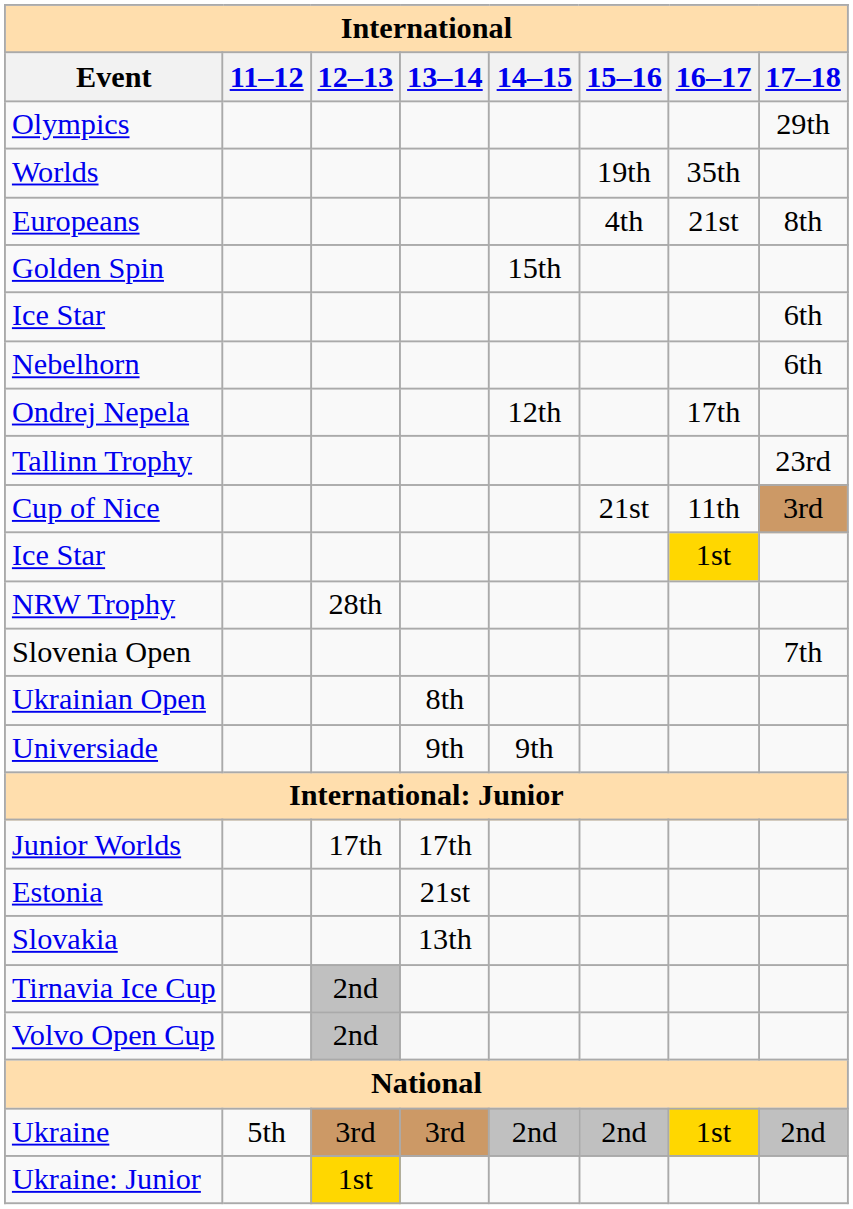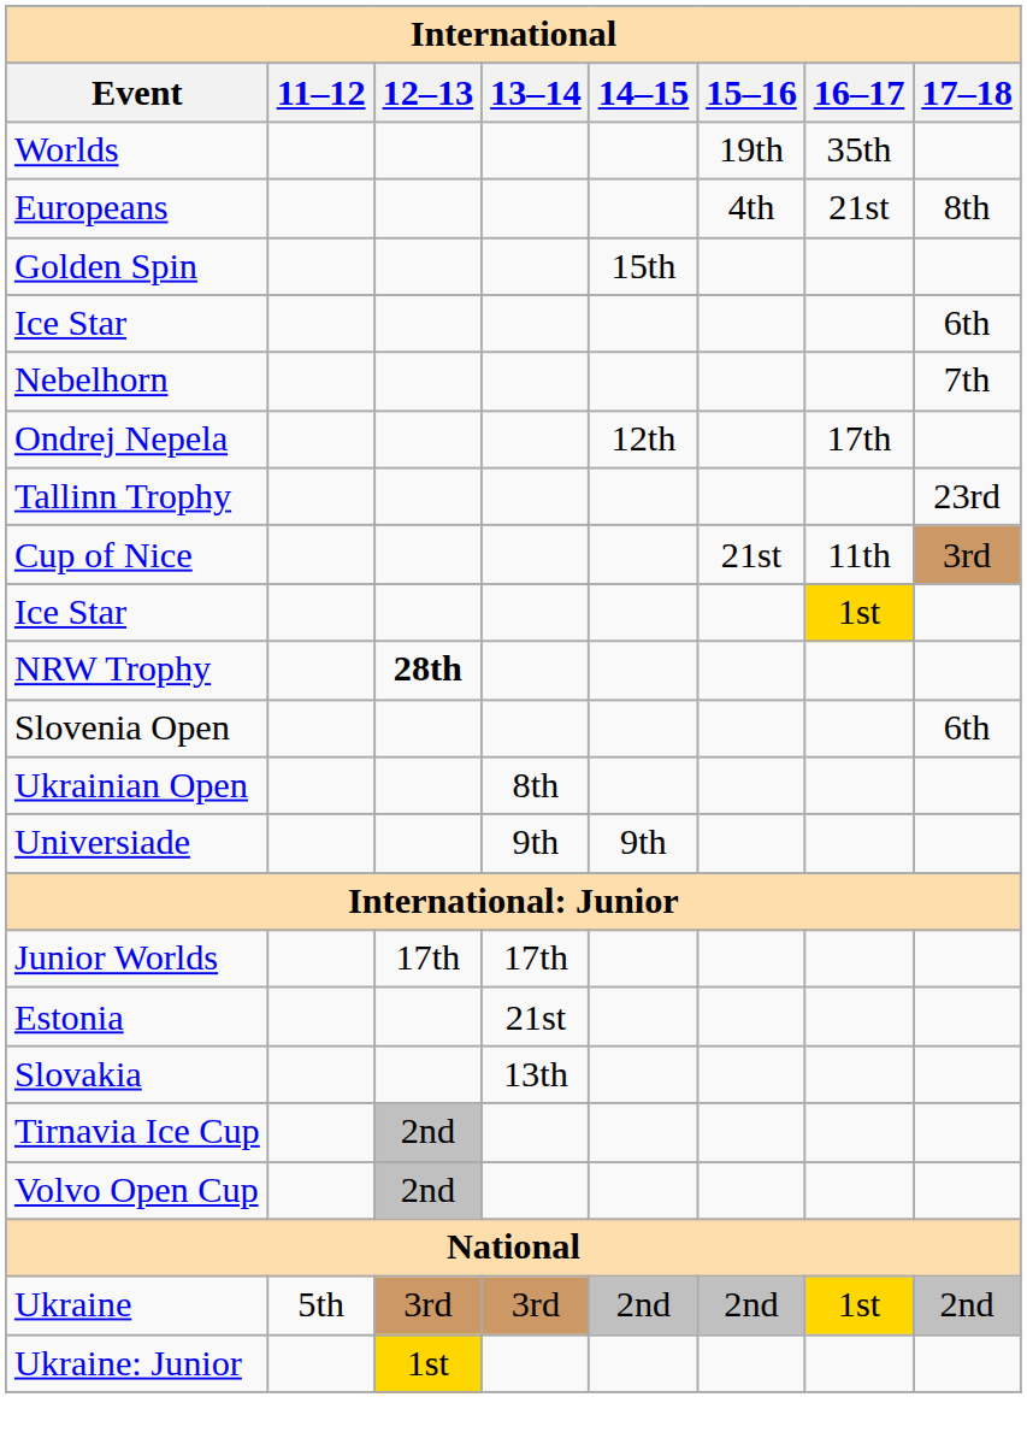 <table class="wikitable" style="text-align:center">
 <tr>
 <th style="background-color: #ffdead; " colspan=8 align=center>International</th>
 </tr>
 <tr>
 <th>Event</th>
 <th><a href='#'>11–12</a></th>
 <th><a href='#'>12–13</a></th>
 <th><a href='#'>13–14</a></th>
 <th><a href='#'>14–15</a></th>
 <th><a href='#'>15–16</a></th>
 <th><a href='#'>16–17</a></th>
 <th><a href='#'>17–18</a></th>
-</tr>
-<tr>
-<td align=left><a href='#'>Olympics</a></td>
-<td></td>
-<td></td>
-<td></td>
-<td></td>
-<td></td>
-<td></td>
-<td>29th</td>
 </tr>
 <tr>
 <td align=left><a href='#'>Worlds</a></td>
 <td></td>
 <td></td>
 <td></td>
 <td></td>
 <td>19th</td>
 <td>35th</td>
 <td></td>
 </tr>
 <tr>
 <td align=left><a href='#'>Europeans</a></td>
 <td></td>
 <td></td>
 <td></td>
 <td></td>
 <td>4th</td>
 <td>21st</td>
 <td>8th</td>
 </tr>
 <tr>
 <td align=left> <a href='#'>Golden Spin</a></td>
 <td></td>
 <td></td>
 <td></td>
 <td>15th</td>
 <td></td>
 <td></td>
 <td></td>
 </tr>
 <tr>
 <td align=left> <a href='#'>Ice Star</a></td>
 <td></td>
 <td></td>
 <td></td>
 <td></td>
 <td></td>
 <td></td>
 <td>6th</td>
 </tr>
 <tr>
 <td align=left> <a href='#'>Nebelhorn</a></td>
 <td></td>
 <td></td>
 <td></td>
 <td></td>
 <td></td>
 <td></td>
-<td>6th</td>
+<td>7th</td>
 </tr>
 <tr>
 <td align=left> <a href='#'>Ondrej Nepela</a></td>
 <td></td>
 <td></td>
 <td></td>
 <td>12th</td>
 <td></td>
 <td>17th</td>
 <td></td>
 </tr>
 <tr>
 <td align=left> <a href='#'>Tallinn Trophy</a></td>
 <td></td>
 <td></td>
 <td></td>
 <td></td>
 <td></td>
 <td></td>
 <td>23rd</td>
 </tr>
 <tr>
 <td align=left><a href='#'>Cup of Nice</a></td>
 <td></td>
 <td></td>
 <td></td>
 <td></td>
 <td>21st</td>
 <td>11th</td>
 <td bgcolor=cc9966>3rd</td>
 </tr>
 <tr>
 <td align=left><a href='#'>Ice Star</a></td>
 <td></td>
 <td></td>
 <td></td>
 <td></td>
 <td></td>
 <td bgcolor=gold>1st</td>
 <td></td>
 </tr>
 <tr>
 <td align=left><a href='#'>NRW Trophy</a></td>
 <td></td>
-<td>28th</td>
+<td><strong>28th</strong></td>
 <td></td>
 <td></td>
 <td></td>
 <td></td>
 <td></td>
 </tr>
 <tr>
 <td align=left>Slovenia Open</td>
 <td></td>
 <td></td>
 <td></td>
 <td></td>
 <td></td>
 <td></td>
-<td>7th</td>
+<td>6th</td>
 </tr>
 <tr>
 <td align=left><a href='#'>Ukrainian Open</a></td>
 <td></td>
 <td></td>
 <td>8th</td>
 <td></td>
 <td></td>
 <td></td>
 <td></td>
 </tr>
 <tr>
 <td align=left><a href='#'>Universiade</a></td>
 <td></td>
 <td></td>
 <td>9th</td>
 <td>9th</td>
 <td></td>
 <td></td>
 <td></td>
 </tr>
 <tr>
 <th style="background-color: #ffdead; " colspan=8 align=center>International: Junior</th>
 </tr>
 <tr>
 <td align=left><a href='#'>Junior Worlds</a></td>
 <td></td>
 <td>17th</td>
 <td>17th</td>
 <td></td>
 <td></td>
 <td></td>
 <td></td>
 </tr>
 <tr>
 <td align=left> <a href='#'>Estonia</a></td>
 <td></td>
 <td></td>
 <td>21st</td>
 <td></td>
 <td></td>
 <td></td>
 <td></td>
 </tr>
 <tr>
 <td align=left> <a href='#'>Slovakia</a></td>
 <td></td>
 <td></td>
 <td>13th</td>
 <td></td>
 <td></td>
 <td></td>
 <td></td>
 </tr>
 <tr>
 <td align=left><a href='#'>Tirnavia Ice Cup</a></td>
 <td></td>
 <td bgcolor=silver>2nd</td>
 <td></td>
 <td></td>
 <td></td>
 <td></td>
 <td></td>
 </tr>
 <tr>
 <td align=left><a href='#'>Volvo Open Cup</a></td>
 <td></td>
 <td bgcolor=silver>2nd</td>
 <td></td>
 <td></td>
 <td></td>
 <td></td>
 <td></td>
 </tr>
 <tr>
 <th style="background-color: #ffdead; " colspan=8 align=center>National</th>
 </tr>
 <tr>
 <td align=left><a href='#'>Ukraine</a></td>
 <td>5th</td>
 <td bgcolor=cc9966>3rd</td>
 <td bgcolor=cc9966>3rd</td>
 <td bgcolor=silver>2nd</td>
 <td bgcolor=silver>2nd</td>
 <td bgcolor=gold>1st</td>
 <td bgcolor=silver>2nd</td>
 </tr>
 <tr>
 <td align=left><a href='#'>Ukraine: Junior</a></td>
 <td></td>
 <td bgcolor=gold>1st</td>
 <td></td>
 <td></td>
 <td></td>
 <td></td>
 <td></td>
 </tr>
 </table>
